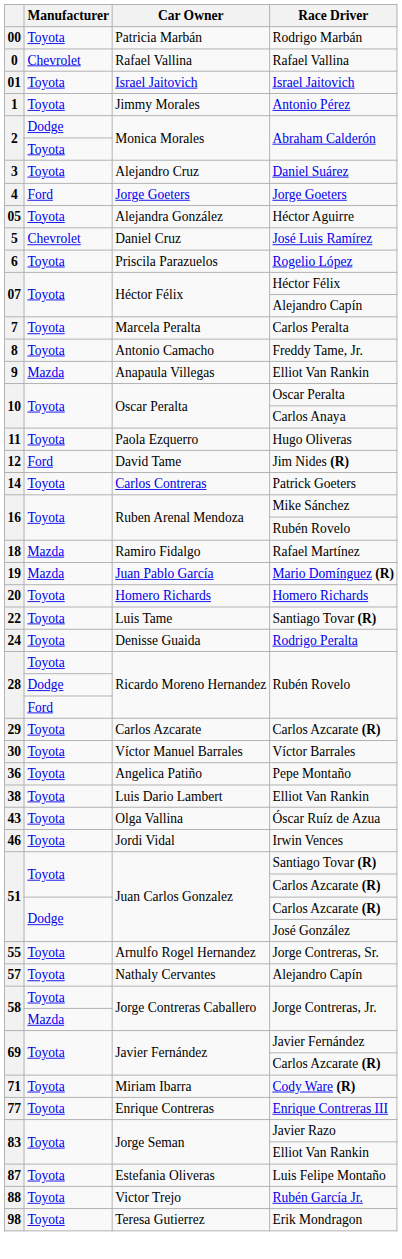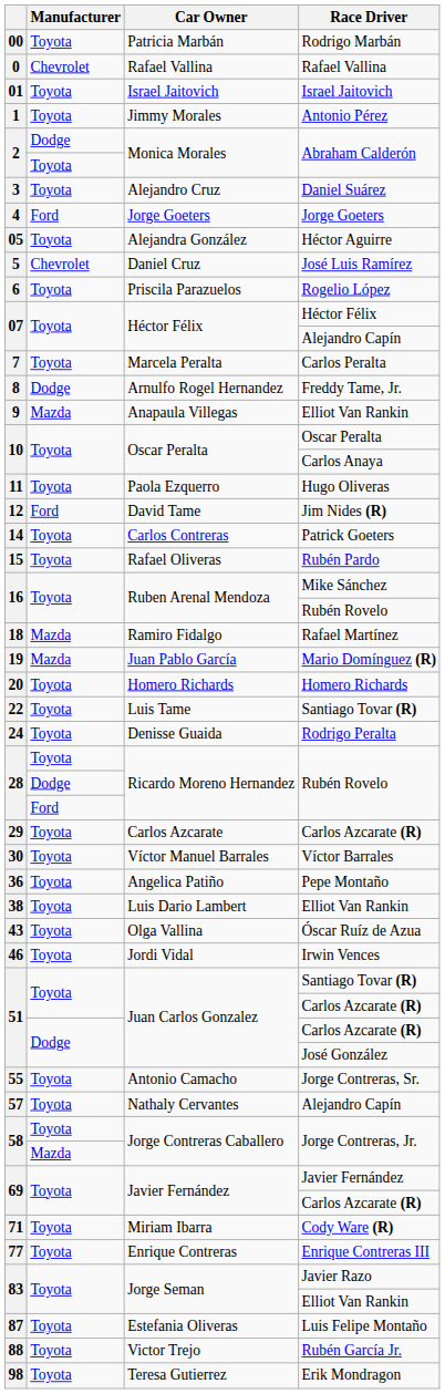 <table class="wikitable" style="font-size: 95%;">
 <tr>
 <th></th>
 <th>Manufacturer</th>
 <th>Car Owner</th>
 <th>Race Driver</th>
 </tr>
 <tr>
 <th>00</th>
 <td><a href='#'>Toyota</a></td>
 <td>Patricia Marbán</td>
 <td>Rodrigo Marbán</td>
 </tr>
 <tr>
 <th>0</th>
 <td><a href='#'>Chevrolet</a></td>
 <td>Rafael Vallina</td>
 <td>Rafael Vallina <small></small></td>
 </tr>
 <tr>
 <th>01</th>
 <td><a href='#'>Toyota</a></td>
 <td><a href='#'>Israel Jaitovich</a></td>
 <td><a href='#'>Israel Jaitovich</a></td>
 </tr>
 <tr>
 <th>1</th>
 <td><a href='#'>Toyota</a></td>
 <td>Jimmy Morales</td>
 <td><a href='#'>Antonio Pérez</a></td>
 </tr>
 <tr>
 <th rowspan=2>2</th>
 <td><a href='#'>Dodge</a> <small></small></td>
 <td rowspan=2>Monica Morales</td>
 <td rowspan=2><a href='#'>Abraham Calderón</a></td>
 </tr>
 <tr>
 <td><a href='#'>Toyota</a> <small></small></td>
 </tr>
 <tr>
 <th>3</th>
 <td><a href='#'>Toyota</a></td>
 <td>Alejandro Cruz</td>
 <td><a href='#'>Daniel Suárez</a></td>
 </tr>
 <tr>
 <th>4</th>
 <td><a href='#'>Ford</a><small></small></td>
 <td><a href='#'>Jorge Goeters</a></td>
 <td><a href='#'>Jorge Goeters</a></td>
 </tr>
 <tr>
 <th>05</th>
 <td><a href='#'>Toyota</a></td>
 <td>Alejandra González</td>
 <td>Héctor Aguirre <small></small></td>
 </tr>
 <tr>
 <th>5</th>
 <td><a href='#'>Chevrolet</a></td>
 <td>Daniel Cruz</td>
 <td><a href='#'>José Luis Ramírez</a></td>
 </tr>
 <tr>
 <th>6</th>
 <td><a href='#'>Toyota</a></td>
 <td>Priscila Parazuelos</td>
 <td><a href='#'>Rogelio López</a></td>
 </tr>
 <tr>
 <th rowspan=2>07</th>
 <td rowspan=2><a href='#'>Toyota</a></td>
 <td rowspan=2>Héctor Félix</td>
 <td>Héctor Félix <small></small></td>
 </tr>
 <tr>
 <td>Alejandro Capín <small></small></td>
 </tr>
 <tr>
 <th>7</th>
 <td><a href='#'>Toyota</a></td>
 <td>Marcela Peralta</td>
 <td>Carlos Peralta</td>
 </tr>
 <tr>
 <th>8</th>
-<td><a href='#'>Toyota</a></td>
-<td>Antonio Camacho</td>
+<td><a href='#'>Dodge</a> <small></small></td>
+<td>Arnulfo Rogel Hernandez</td>
 <td>Freddy Tame, Jr.</td>
 </tr>
 <tr>
 <th>9</th>
 <td><a href='#'>Mazda</a></td>
 <td>Anapaula Villegas</td>
 <td>Elliot Van Rankin <small></small></td>
 </tr>
 <tr>
 <th rowspan=2>10</th>
 <td rowspan=2><a href='#'>Toyota</a></td>
 <td rowspan=2>Oscar Peralta</td>
 <td>Oscar Peralta <small></small></td>
 </tr>
 <tr>
 <td>Carlos Anaya <small></small></td>
 </tr>
 <tr>
 <th>11</th>
 <td><a href='#'>Toyota</a></td>
 <td>Paola Ezquerro</td>
 <td>Hugo Oliveras</td>
 </tr>
 <tr>
 <th>12</th>
 <td><a href='#'>Ford</a><small></small></td>
 <td>David Tame</td>
 <td>Jim Nides <small></small> <strong>(R)</strong></td>
 </tr>
 <tr>
 <th>14</th>
 <td><a href='#'>Toyota</a></td>
 <td><a href='#'>Carlos Contreras</a></td>
 <td>Patrick Goeters</td>
+</tr>
+<tr>
+<th>15</th>
+<td><a href='#'>Toyota</a></td>
+<td>Rafael Oliveras</td>
+<td><a href='#'>Rubén Pardo</a></td>
 </tr>
 <tr>
 <th rowspan=2>16</th>
 <td rowspan=2><a href='#'>Toyota</a></td>
 <td rowspan=2>Ruben Arenal Mendoza</td>
 <td>Mike Sánchez <small></small></td>
 </tr>
 <tr>
 <td>Rubén Rovelo <small></small></td>
 </tr>
 <tr>
 <th>18</th>
 <td><a href='#'>Mazda</a></td>
 <td>Ramiro Fidalgo</td>
 <td>Rafael Martínez</td>
 </tr>
 <tr>
 <th>19</th>
 <td><a href='#'>Mazda</a></td>
 <td><a href='#'>Juan Pablo García</a></td>
 <td><a href='#'>Mario Domínguez</a> <strong>(R)</strong></td>
 </tr>
 <tr>
 <th>20</th>
 <td><a href='#'>Toyota</a></td>
 <td><a href='#'>Homero Richards</a></td>
 <td><a href='#'>Homero Richards</a></td>
 </tr>
 <tr>
 <th>22</th>
 <td><a href='#'>Toyota</a></td>
 <td>Luis Tame</td>
 <td>Santiago Tovar<small></small> <strong>(R)</strong></td>
 </tr>
 <tr>
 <th>24</th>
 <td><a href='#'>Toyota</a></td>
 <td>Denisse Guaida</td>
 <td><a href='#'>Rodrigo Peralta</a></td>
 </tr>
 <tr>
 <th rowspan=3>28</th>
 <td><a href='#'>Toyota</a> <small></small></td>
 <td rowspan=3>Ricardo Moreno Hernandez</td>
 <td rowspan=3>Rubén Rovelo <small></small></td>
 </tr>
 <tr>
 <td><a href='#'>Dodge</a><small></small></td>
 </tr>
 <tr>
 <td><a href='#'>Ford</a><small></small></td>
 </tr>
 <tr>
 <th>29</th>
 <td><a href='#'>Toyota</a></td>
 <td>Carlos Azcarate</td>
 <td>Carlos Azcarate <small></small> <strong>(R)</strong></td>
 </tr>
 <tr>
 <th>30</th>
 <td><a href='#'>Toyota</a></td>
 <td>Víctor Manuel Barrales</td>
 <td>Víctor Barrales</td>
 </tr>
 <tr>
 <th>36</th>
 <td><a href='#'>Toyota</a></td>
 <td>Angelica Patiño</td>
 <td>Pepe Montaño</td>
 </tr>
 <tr>
 <th>38</th>
 <td><a href='#'>Toyota</a></td>
 <td>Luis Dario Lambert</td>
 <td>Elliot Van Rankin <small></small></td>
 </tr>
 <tr>
 <th>43</th>
 <td><a href='#'>Toyota</a></td>
 <td>Olga Vallina</td>
 <td>Óscar Ruíz de Azua <small></small></td>
 </tr>
 <tr>
 <th>46</th>
 <td><a href='#'>Toyota</a></td>
 <td>Jordi Vidal</td>
 <td>Irwin Vences <small></small></td>
 </tr>
 <tr>
 <th rowspan=4>51</th>
 <td rowspan=2><a href='#'>Toyota</a> <small></small></td>
 <td rowspan=4>Juan Carlos Gonzalez</td>
 <td>Santiago Tovar <small></small> <strong>(R)</strong></td>
 </tr>
 <tr>
 <td>Carlos Azcarate <small></small> <strong>(R)</strong></td>
 </tr>
 <tr>
 <td rowspan=2><a href='#'>Dodge</a> <small></small></td>
 <td>Carlos Azcarate <small></small> <strong>(R)</strong></td>
 </tr>
 <tr>
 <td>José González <small></small></td>
 </tr>
 <tr>
 <th>55</th>
 <td><a href='#'>Toyota</a></td>
-<td>Arnulfo Rogel Hernandez</td>
+<td>Antonio Camacho</td>
 <td>Jorge Contreras, Sr. <small></small></td>
 </tr>
 <tr>
 <th>57</th>
 <td><a href='#'>Toyota</a></td>
 <td>Nathaly Cervantes</td>
 <td>Alejandro Capín <small></small></td>
 </tr>
 <tr>
 <th rowspan=2>58</th>
 <td><a href='#'>Toyota</a> <small></small></td>
 <td rowspan=2>Jorge Contreras Caballero</td>
 <td rowspan=2>Jorge Contreras, Jr. <small></small></td>
 </tr>
 <tr>
 <td><a href='#'>Mazda</a> <small></small></td>
 </tr>
 <tr>
 <th rowspan=2>69</th>
 <td rowspan=2><a href='#'>Toyota</a></td>
 <td rowspan=2>Javier Fernández</td>
 <td>Javier Fernández <small></small></td>
 </tr>
 <tr>
 <td>Carlos Azcarate <small></small> <strong>(R)</strong></td>
 </tr>
 <tr>
 <th>71</th>
 <td><a href='#'>Toyota</a></td>
 <td>Miriam Ibarra</td>
 <td><a href='#'>Cody Ware</a> <small></small> <strong>(R)</strong></td>
 </tr>
 <tr>
 <th>77</th>
 <td><a href='#'>Toyota</a></td>
 <td>Enrique Contreras</td>
 <td><a href='#'>Enrique Contreras III</a></td>
 </tr>
 <tr>
 <th rowspan=2>83</th>
 <td rowspan=2><a href='#'>Toyota</a></td>
 <td rowspan=2>Jorge Seman</td>
 <td>Javier Razo <small></small></td>
 </tr>
 <tr>
 <td>Elliot Van Rankin <small></small></td>
 </tr>
 <tr>
 <th>87</th>
 <td><a href='#'>Toyota</a></td>
 <td>Estefania Oliveras</td>
 <td>Luis Felipe Montaño</td>
 </tr>
 <tr>
 <th>88</th>
 <td><a href='#'>Toyota</a></td>
 <td>Victor Trejo</td>
 <td><a href='#'>Rubén García Jr.</a></td>
 </tr>
 <tr>
 <th>98</th>
 <td><a href='#'>Toyota</a></td>
 <td>Teresa Gutierrez</td>
 <td>Erik Mondragon <small></small></td>
 </tr>
 </table>
